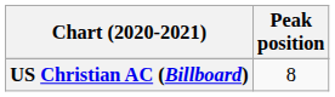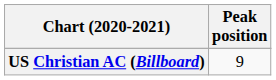 <table class="wikitable sortable plainrowheaders" style="text-align:center">
 <tr>
 <th scope="col">Chart (2020-2021)</th>
 <th scope="col">Peak<br> position</th>
 </tr>
 <tr>
 </tr>
 <tr>
 </tr>
 <tr>
 <th scope="row">US <a href='#'>Christian AC</a> (<em><a href='#'>Billboard</a></em>)</th>
-<td>8</td>
+<td>9</td>
 </tr>
 </table>
